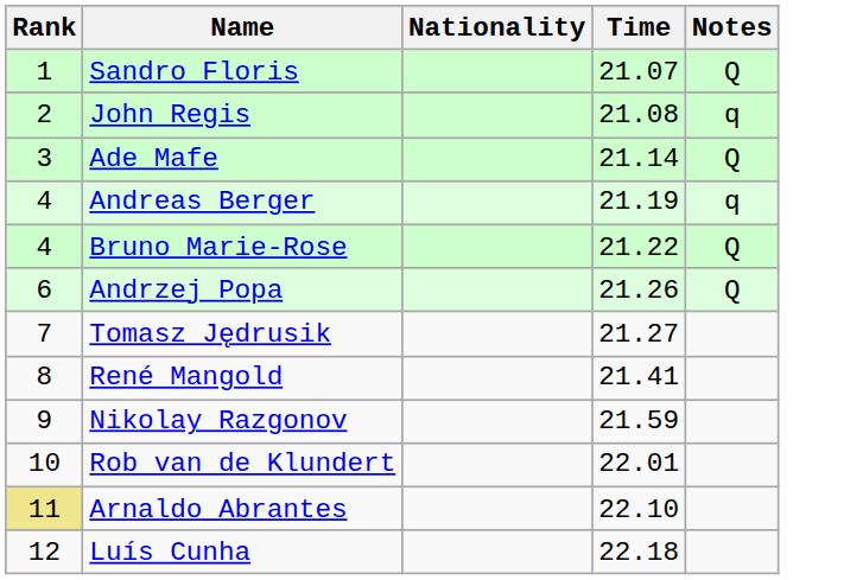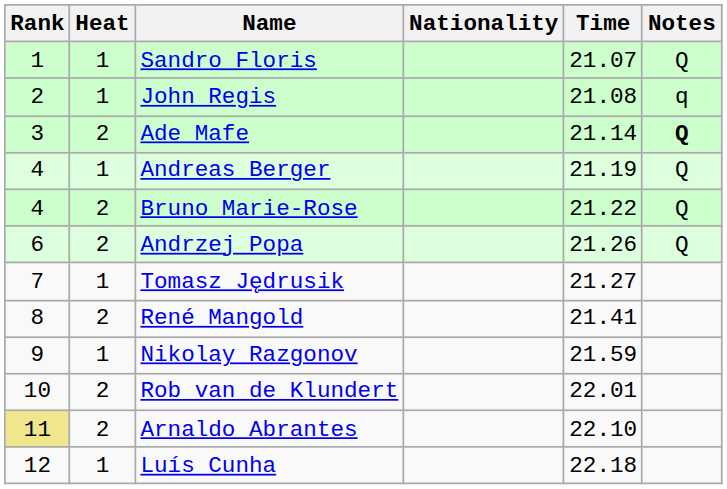 <table class="wikitable sortable" style="text-align:center">
 <tr>
 <th>Rank</th>
+<th>Heat</th>
 <th>Name</th>
 <th>Nationality</th>
 <th>Time</th>
 <th>Notes</th>
 </tr>
 <tr bgcolor=ccffcc>
+<td>1</td>
 <td>1</td>
 <td align="left"><a href='#'>Sandro Floris</a></td>
 <td align=left></td>
 <td>21.07</td>
 <td>Q</td>
 </tr>
 <tr bgcolor=ccffcc>
 <td>2</td>
+<td>1</td>
 <td align="left"><a href='#'>John Regis</a></td>
 <td align=left></td>
 <td>21.08</td>
 <td>q</td>
 </tr>
 <tr bgcolor=ccffcc>
 <td>3</td>
+<td>2</td>
 <td align="left"><a href='#'>Ade Mafe</a></td>
 <td align=left></td>
 <td>21.14</td>
-<td>Q</td>
+<td><strong>Q</strong></td>
 </tr>
 <tr bgcolor=ddffdd>
 <td>4</td>
+<td>1</td>
 <td align="left"><a href='#'>Andreas Berger</a></td>
 <td align=left></td>
 <td>21.19</td>
-<td>q</td>
+<td>Q</td>
 </tr>
 <tr bgcolor=ccffcc>
 <td>4</td>
+<td>2</td>
 <td align="left"><a href='#'>Bruno Marie-Rose</a></td>
 <td align=left></td>
 <td>21.22</td>
 <td>Q</td>
 </tr>
 <tr bgcolor=ddffdd>
 <td>6</td>
+<td>2</td>
 <td align="left"><a href='#'>Andrzej Popa</a></td>
 <td align=left></td>
 <td>21.26</td>
 <td>Q</td>
 </tr>
 <tr>
 <td>7</td>
+<td>1</td>
 <td align="left"><a href='#'>Tomasz Jędrusik</a></td>
 <td align=left></td>
 <td>21.27</td>
 <td></td>
 </tr>
 <tr>
 <td>8</td>
+<td>2</td>
 <td align="left"><a href='#'>René Mangold</a></td>
 <td align=left></td>
 <td>21.41</td>
 <td></td>
 </tr>
 <tr>
 <td>9</td>
+<td>1</td>
 <td align="left"><a href='#'>Nikolay Razgonov</a></td>
 <td align=left></td>
 <td>21.59</td>
 <td></td>
 </tr>
 <tr>
 <td>10</td>
+<td>2</td>
 <td align="left"><a href='#'>Rob van de Klundert</a></td>
 <td align=left></td>
 <td>22.01</td>
 <td></td>
 </tr>
 <tr>
 <td style="background: khaki;">11</td>
+<td>2</td>
 <td align="left"><a href='#'>Arnaldo Abrantes</a></td>
 <td align=left></td>
 <td>22.10</td>
 <td></td>
 </tr>
 <tr>
 <td>12</td>
+<td>1</td>
 <td align="left"><a href='#'>Luís Cunha</a></td>
 <td align=left></td>
 <td>22.18</td>
 <td></td>
 </tr>
 </table>
